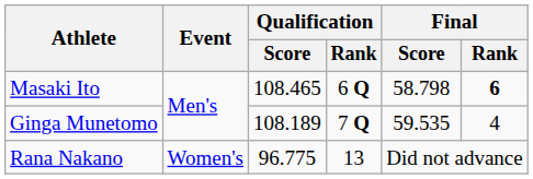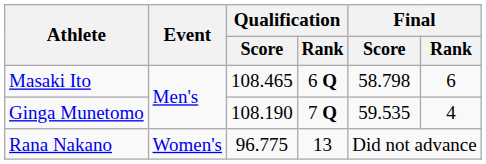 <table class="wikitable" style="font-size:90%">
 <tr>
 <th rowspan="2">Athlete</th>
 <th rowspan="2">Event</th>
 <th colspan="2">Qualification</th>
 <th colspan="2">Final</th>
 </tr>
 <tr style="font-size:95%">
 <th>Score</th>
 <th>Rank</th>
 <th>Score</th>
 <th>Rank</th>
 </tr>
 <tr align=center>
 <td align=left><a href='#'>Masaki Ito</a></td>
 <td align=left rowspan=2><a href='#'>Men's</a></td>
 <td>108.465</td>
 <td>6 <strong>Q</strong></td>
 <td>58.798</td>
-<td><strong>6</strong></td>
+<td>6</td>
 </tr>
 <tr align=center>
 <td align=left><a href='#'>Ginga Munetomo</a></td>
-<td>108.189</td>
+<td>108.190</td>
 <td>7 <strong>Q</strong></td>
 <td>59.535</td>
 <td>4</td>
 </tr>
 <tr align=center>
 <td align=left><a href='#'>Rana Nakano</a></td>
 <td align=left><a href='#'>Women's</a></td>
 <td>96.775</td>
 <td>13</td>
 <td colspan=2>Did not advance</td>
 </tr>
 </table>
